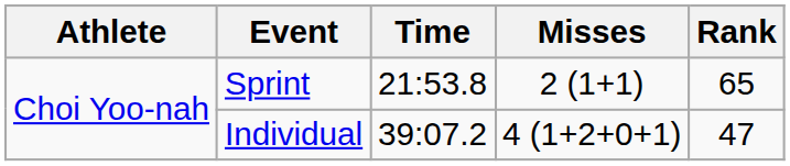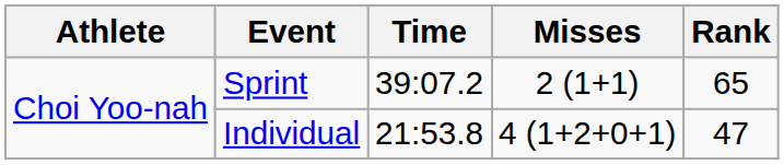 <table class="wikitable" style="font-size:90%">
 <tr>
 <th>Athlete</th>
 <th>Event</th>
 <th>Time</th>
 <th>Misses</th>
 <th>Rank</th>
 </tr>
 <tr align=center>
 <td align=left rowspan=2><a href='#'>Choi Yoo-nah</a></td>
 <td align=left><a href='#'>Sprint</a></td>
-<td>21:53.8</td>
+<td>39:07.2</td>
 <td>2 (1+1)</td>
 <td>65</td>
 </tr>
 <tr align=center>
 <td align=left><a href='#'>Individual</a></td>
-<td>39:07.2</td>
+<td>21:53.8</td>
 <td>4 (1+2+0+1)</td>
 <td>47</td>
 </tr>
 </table>
